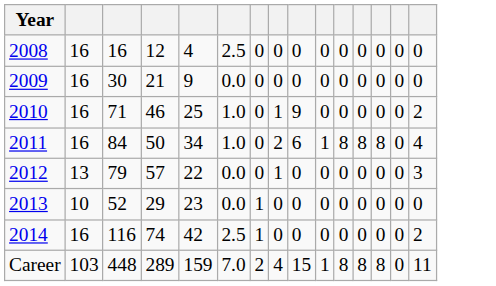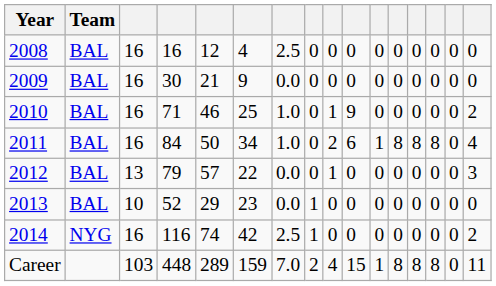 <table class="wikitable sortable">
 <tr>
 <th>Year</th>
+<th>Team</th>
 <th></th>
 <th></th>
 <th></th>
 <th></th>
 <th></th>
 <th></th>
 <th></th>
 <th></th>
 <th></th>
 <th></th>
 <th></th>
 <th></th>
 <th></th>
 <th></th>
 </tr>
 <tr>
 <td><a href='#'>2008</a></td>
+<td><a href='#'>BAL</a></td>
 <td>16</td>
 <td>16</td>
 <td>12</td>
 <td>4</td>
 <td>2.5</td>
 <td>0</td>
 <td>0</td>
 <td>0</td>
 <td>0</td>
 <td>0</td>
 <td>0</td>
 <td>0</td>
 <td>0</td>
 <td>0</td>
 </tr>
 <tr>
 <td><a href='#'>2009</a></td>
+<td><a href='#'>BAL</a></td>
 <td>16</td>
 <td>30</td>
 <td>21</td>
 <td>9</td>
 <td>0.0</td>
 <td>0</td>
 <td>0</td>
 <td>0</td>
 <td>0</td>
 <td>0</td>
 <td>0</td>
 <td>0</td>
 <td>0</td>
 <td>0</td>
 </tr>
 <tr>
 <td><a href='#'>2010</a></td>
+<td><a href='#'>BAL</a></td>
 <td>16</td>
 <td>71</td>
 <td>46</td>
 <td>25</td>
 <td>1.0</td>
 <td>0</td>
 <td>1</td>
 <td>9</td>
 <td>0</td>
 <td>0</td>
 <td>0</td>
 <td>0</td>
 <td>0</td>
 <td>2</td>
 </tr>
 <tr>
 <td><a href='#'>2011</a></td>
+<td><a href='#'>BAL</a></td>
 <td>16</td>
 <td>84</td>
 <td>50</td>
 <td>34</td>
 <td>1.0</td>
 <td>0</td>
 <td>2</td>
 <td>6</td>
 <td>1</td>
 <td>8</td>
 <td>8</td>
 <td>8</td>
 <td>0</td>
 <td>4</td>
 </tr>
 <tr>
 <td><a href='#'>2012</a></td>
+<td><a href='#'>BAL</a></td>
 <td>13</td>
 <td>79</td>
 <td>57</td>
 <td>22</td>
 <td>0.0</td>
 <td>0</td>
 <td>1</td>
 <td>0</td>
 <td>0</td>
 <td>0</td>
 <td>0</td>
 <td>0</td>
 <td>0</td>
 <td>3</td>
 </tr>
 <tr>
 <td><a href='#'>2013</a></td>
+<td><a href='#'>BAL</a></td>
 <td>10</td>
 <td>52</td>
 <td>29</td>
 <td>23</td>
 <td>0.0</td>
 <td>1</td>
 <td>0</td>
 <td>0</td>
 <td>0</td>
 <td>0</td>
 <td>0</td>
 <td>0</td>
 <td>0</td>
 <td>0</td>
 </tr>
 <tr>
 <td><a href='#'>2014</a></td>
+<td><a href='#'>NYG</a></td>
 <td>16</td>
 <td>116</td>
 <td>74</td>
 <td>42</td>
 <td>2.5</td>
 <td>1</td>
 <td>0</td>
 <td>0</td>
 <td>0</td>
 <td>0</td>
 <td>0</td>
 <td>0</td>
 <td>0</td>
 <td>2</td>
 </tr>
 <tr class="sortbottom">
 <td>Career</td>
+<td></td>
 <td>103</td>
 <td>448</td>
 <td>289</td>
 <td>159</td>
 <td>7.0</td>
 <td>2</td>
 <td>4</td>
 <td>15</td>
 <td>1</td>
 <td>8</td>
 <td>8</td>
 <td>8</td>
 <td>0</td>
 <td>11</td>
 </tr>
 </table>
